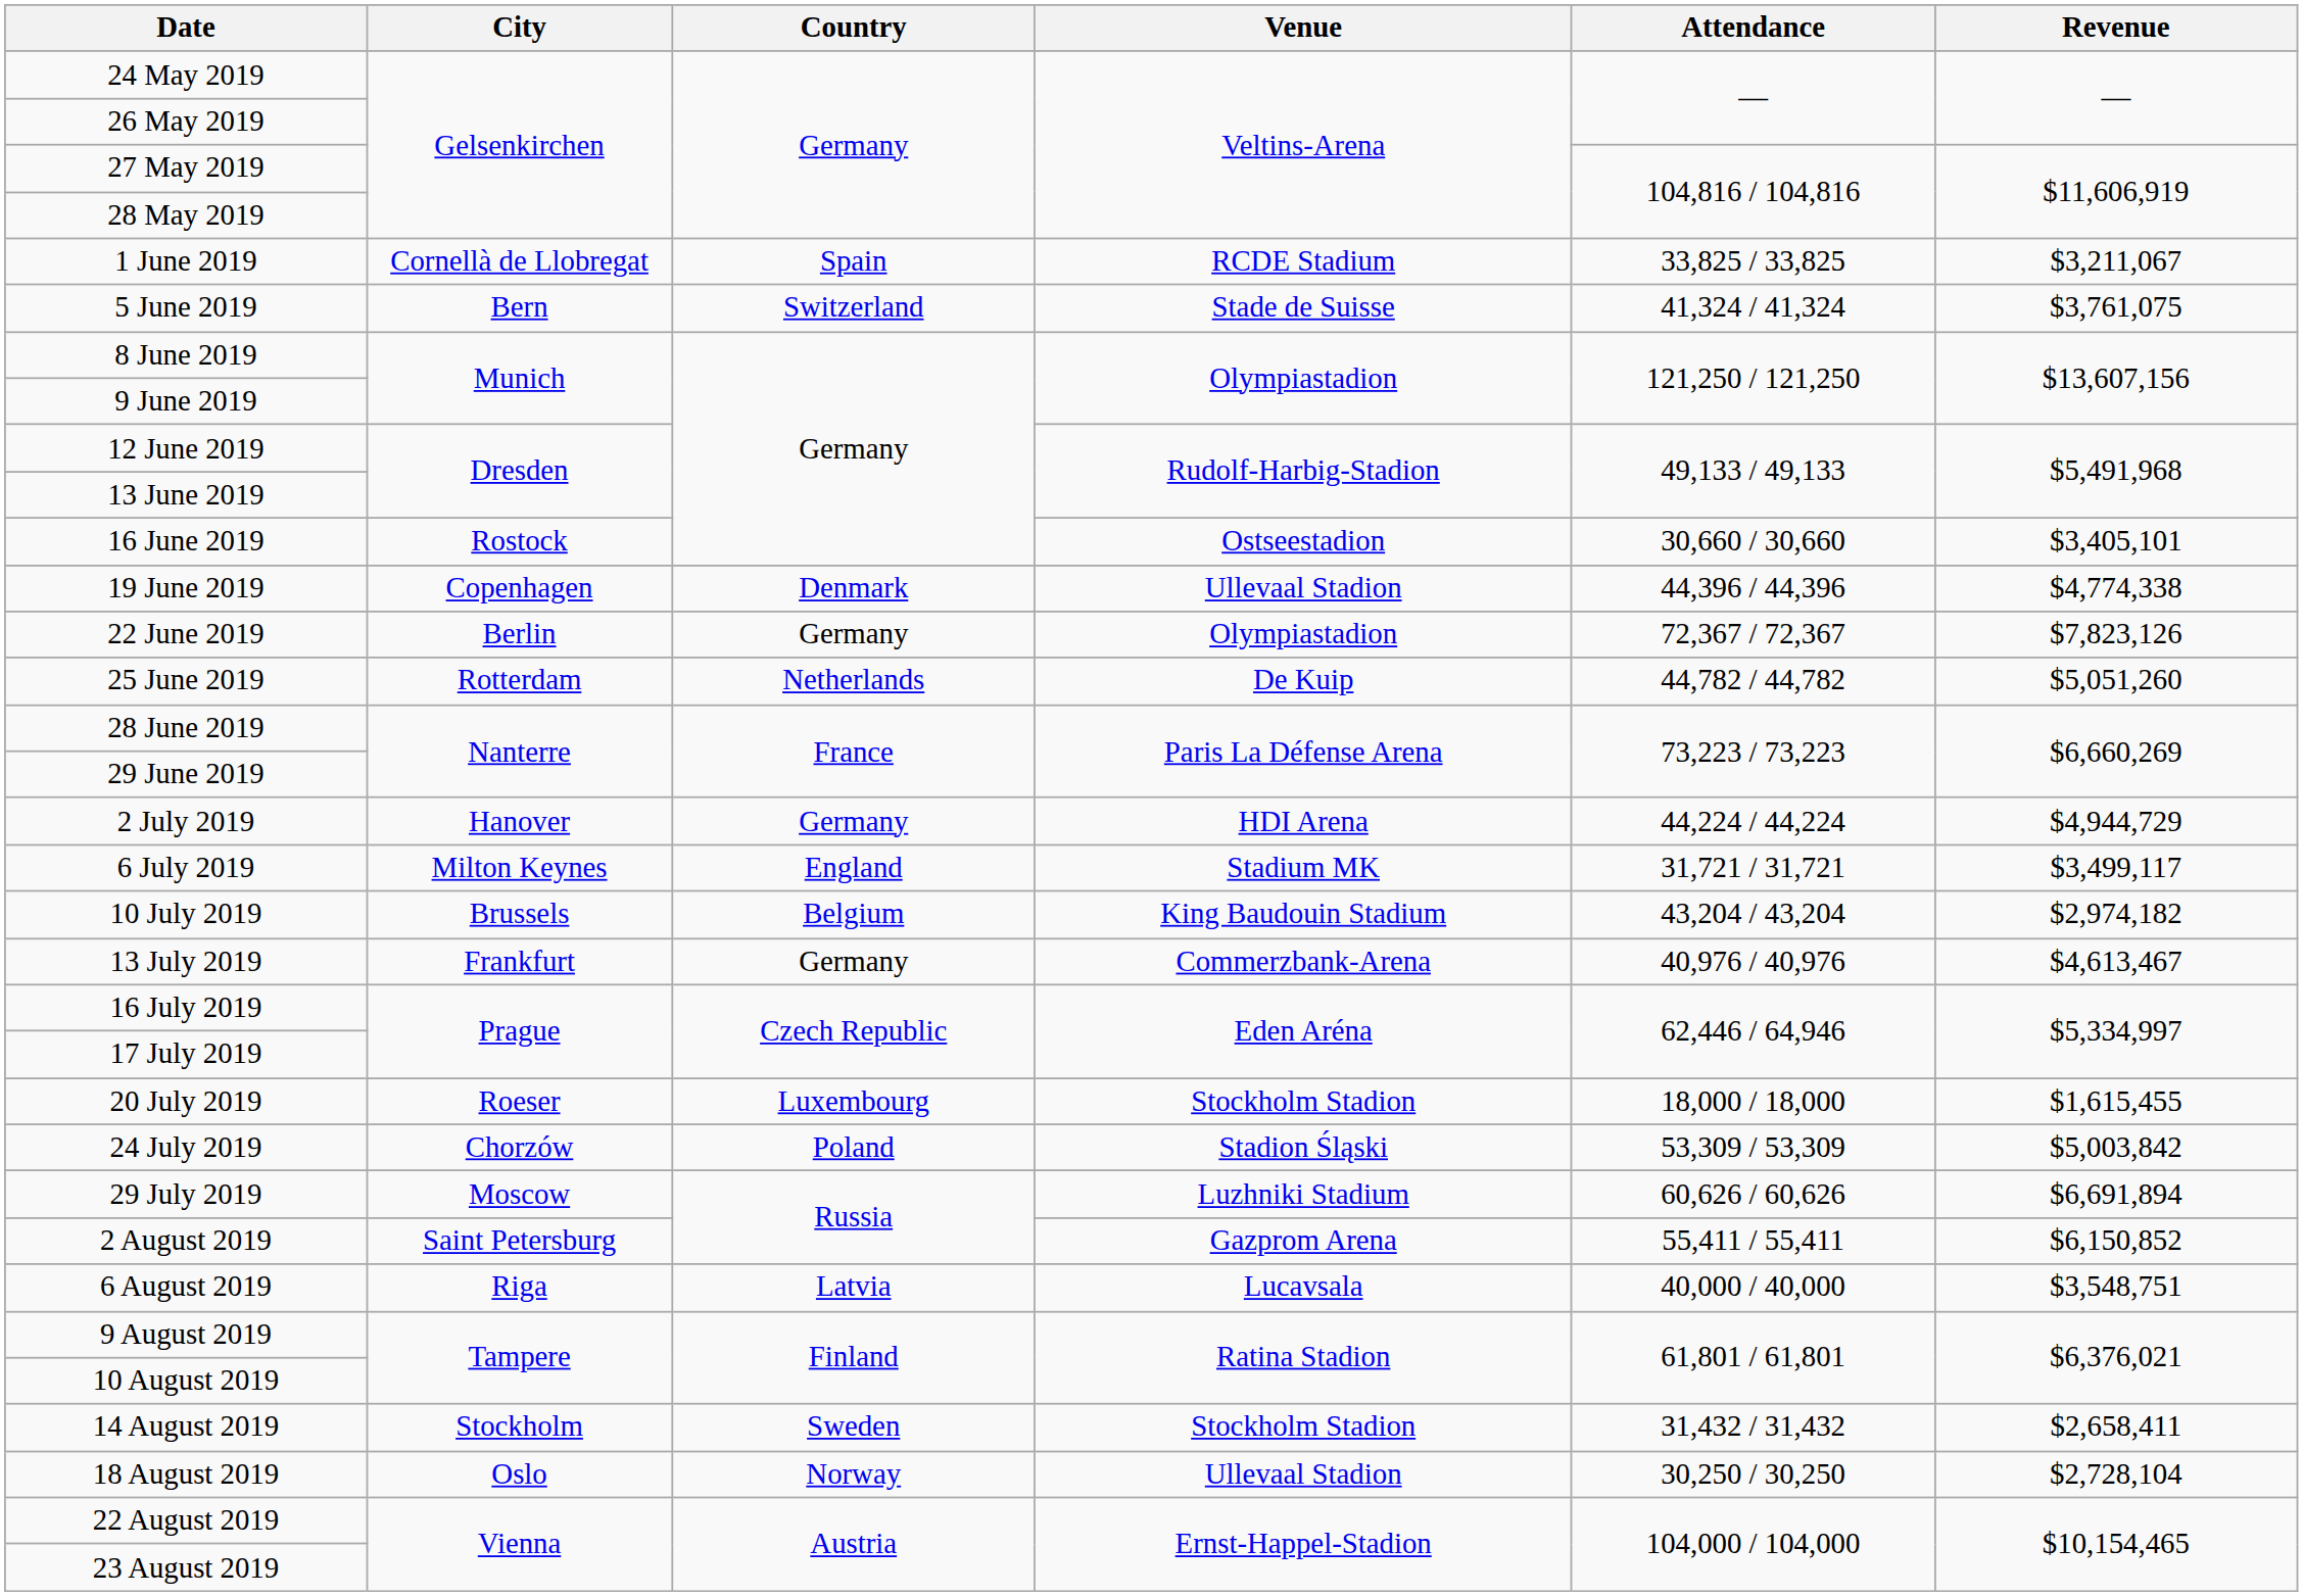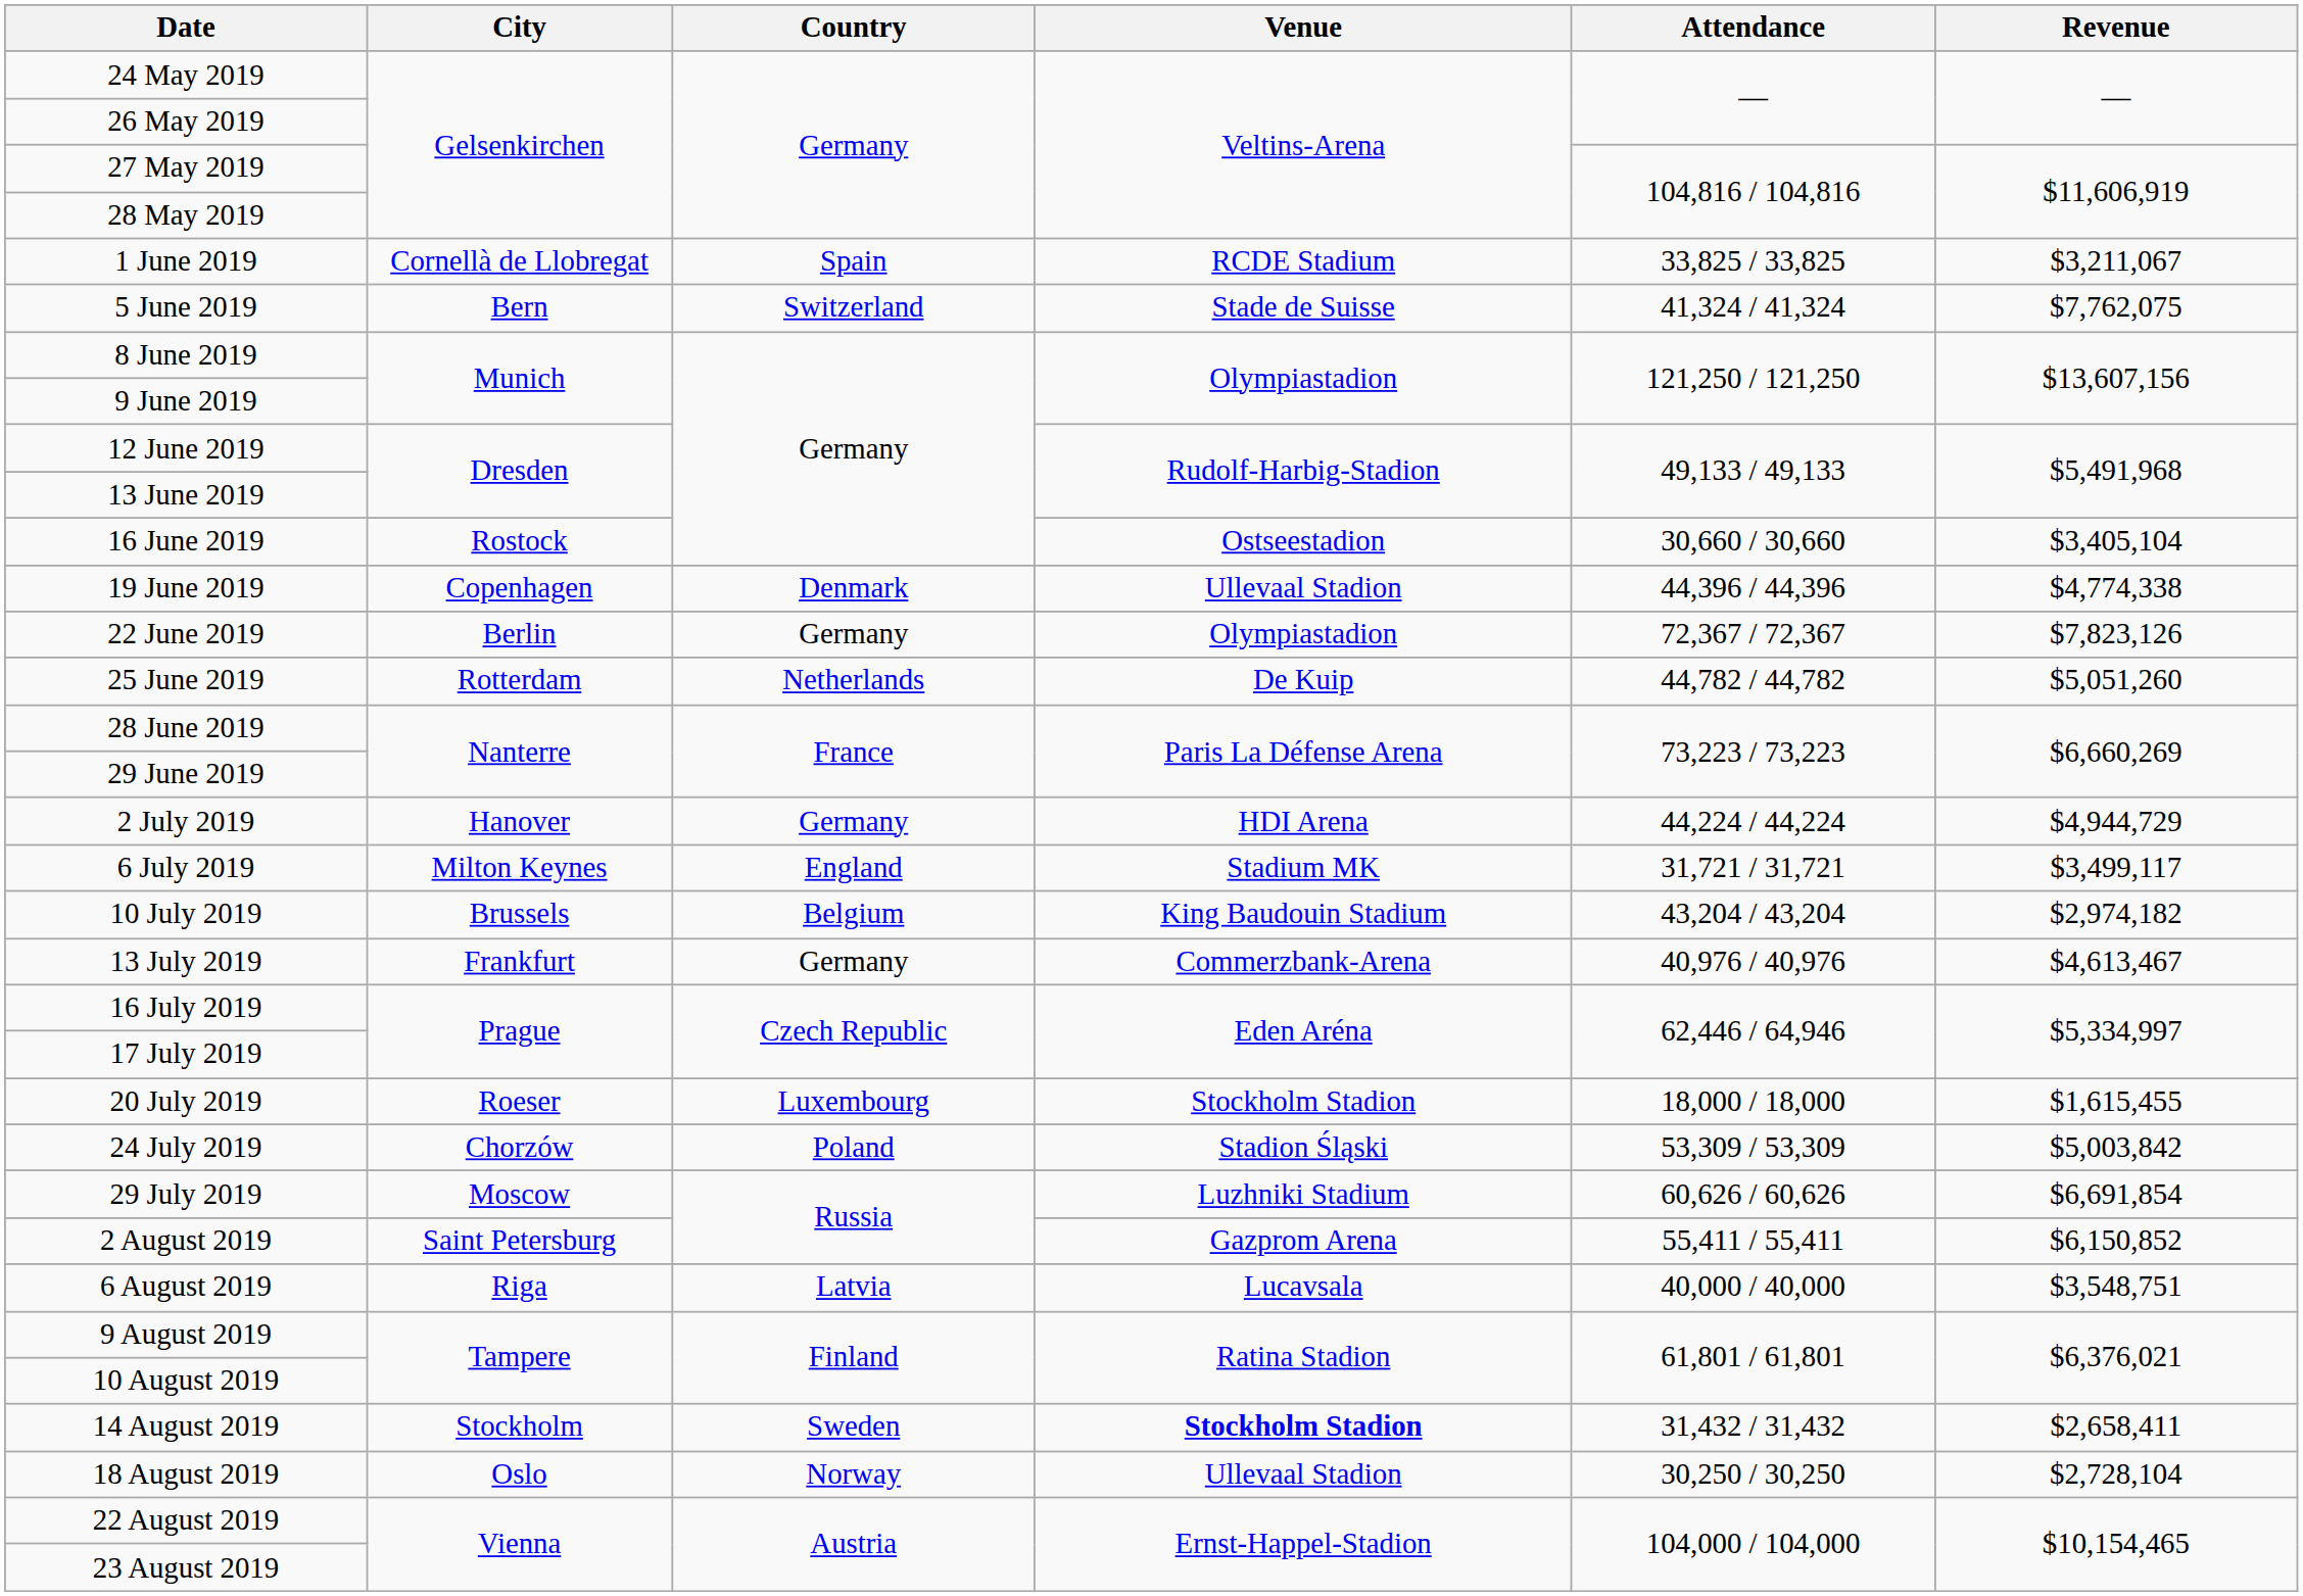 <table class="wikitable" style="text-align:center;">
 <tr>
 <th scope="col" style="width:12em;">Date</th>
 <th scope="col" style="width:10em;">City</th>
 <th scope="col" style="width:12em;">Country</th>
 <th scope="col" style="width:18em;">Venue</th>
 <th scope="col" style="width:12em;">Attendance</th>
 <th scope="col" style="width:12em;">Revenue</th>
 </tr>
 <tr>
 <td>24 May 2019</td>
 <td rowspan="4"><a href='#'>Gelsenkirchen</a></td>
 <td rowspan="4"><a href='#'>Germany</a></td>
 <td rowspan="4"><a href='#'>Veltins-Arena</a></td>
 <td rowspan="2">—</td>
 <td rowspan="2">—</td>
 </tr>
 <tr>
 <td>26 May 2019</td>
 </tr>
 <tr>
 <td>27 May 2019</td>
 <td rowspan="2">104,816 / 104,816</td>
 <td rowspan="2">$11,606,919</td>
 </tr>
 <tr>
 <td>28 May 2019</td>
 </tr>
 <tr>
 <td>1 June 2019</td>
 <td><a href='#'>Cornellà de Llobregat</a></td>
 <td><a href='#'>Spain</a></td>
 <td><a href='#'>RCDE Stadium</a></td>
 <td>33,825 / 33,825</td>
 <td>$3,211,067</td>
 </tr>
 <tr>
 <td>5 June 2019</td>
 <td><a href='#'>Bern</a></td>
 <td><a href='#'>Switzerland</a></td>
 <td><a href='#'>Stade de Suisse</a></td>
 <td>41,324 / 41,324</td>
-<td>$3,761,075</td>
+<td>$7,762,075</td>
 </tr>
 <tr>
 <td>8 June 2019</td>
 <td rowspan="2"><a href='#'>Munich</a></td>
 <td rowspan="5">Germany</td>
 <td rowspan="2"><a href='#'>Olympiastadion</a></td>
 <td rowspan="2">121,250 / 121,250</td>
 <td rowspan="2">$13,607,156</td>
 </tr>
 <tr>
 <td>9 June 2019</td>
 </tr>
 <tr>
 <td>12 June 2019</td>
 <td rowspan="2"><a href='#'>Dresden</a></td>
 <td rowspan="2"><a href='#'>Rudolf-Harbig-Stadion</a></td>
 <td rowspan="2">49,133 / 49,133</td>
 <td rowspan="2">$5,491,968</td>
 </tr>
 <tr>
 <td>13 June 2019</td>
 </tr>
 <tr>
 <td>16 June 2019</td>
 <td><a href='#'>Rostock</a></td>
 <td><a href='#'>Ostseestadion</a></td>
 <td>30,660 / 30,660</td>
-<td>$3,405,101</td>
+<td>$3,405,104</td>
 </tr>
 <tr>
 <td>19 June 2019</td>
 <td><a href='#'>Copenhagen</a></td>
 <td><a href='#'>Denmark</a></td>
 <td><a href='#'>Ullevaal Stadion</a></td>
 <td>44,396 / 44,396</td>
 <td>$4,774,338</td>
 </tr>
 <tr>
 <td>22 June 2019</td>
 <td><a href='#'>Berlin</a></td>
 <td>Germany</td>
 <td><a href='#'>Olympiastadion</a></td>
 <td>72,367 / 72,367</td>
 <td>$7,823,126</td>
 </tr>
 <tr>
 <td>25 June 2019</td>
 <td><a href='#'>Rotterdam</a></td>
 <td><a href='#'>Netherlands</a></td>
 <td><a href='#'>De Kuip</a></td>
 <td>44,782 / 44,782</td>
 <td>$5,051,260</td>
 </tr>
 <tr>
 <td>28 June 2019</td>
 <td rowspan="2"><a href='#'>Nanterre</a></td>
 <td rowspan="2"><a href='#'>France</a></td>
 <td rowspan="2"><a href='#'>Paris La Défense Arena</a></td>
 <td rowspan="2">73,223 / 73,223</td>
 <td rowspan="2">$6,660,269</td>
 </tr>
 <tr>
 <td>29 June 2019</td>
 </tr>
 <tr>
 <td>2 July 2019</td>
 <td><a href='#'>Hanover</a></td>
 <td><a href='#'>Germany</a></td>
 <td><a href='#'>HDI Arena</a></td>
 <td>44,224 / 44,224</td>
 <td>$4,944,729</td>
 </tr>
 <tr>
 <td>6 July 2019</td>
 <td><a href='#'>Milton Keynes</a></td>
 <td><a href='#'>England</a></td>
 <td><a href='#'>Stadium MK</a></td>
 <td>31,721 / 31,721</td>
 <td>$3,499,117</td>
 </tr>
 <tr>
 <td>10 July 2019</td>
 <td><a href='#'>Brussels</a></td>
 <td><a href='#'>Belgium</a></td>
 <td><a href='#'>King Baudouin Stadium</a></td>
 <td>43,204 / 43,204</td>
 <td>$2,974,182</td>
 </tr>
 <tr>
 <td>13 July 2019</td>
 <td><a href='#'>Frankfurt</a></td>
 <td>Germany</td>
 <td><a href='#'>Commerzbank-Arena</a></td>
 <td>40,976 / 40,976</td>
 <td>$4,613,467</td>
 </tr>
 <tr>
 <td>16 July 2019</td>
 <td rowspan="2"><a href='#'>Prague</a></td>
 <td rowspan="2"><a href='#'>Czech Republic</a></td>
 <td rowspan="2"><a href='#'>Eden Aréna</a></td>
 <td rowspan="2">62,446 / 64,946</td>
 <td rowspan="2">$5,334,997</td>
 </tr>
 <tr>
 <td>17 July 2019</td>
 </tr>
 <tr>
 <td>20 July 2019</td>
 <td><a href='#'>Roeser</a></td>
 <td><a href='#'>Luxembourg</a></td>
 <td><a href='#'>Stockholm Stadion</a></td>
 <td>18,000 / 18,000</td>
 <td>$1,615,455</td>
 </tr>
 <tr>
 <td>24 July 2019</td>
 <td><a href='#'>Chorzów</a></td>
 <td><a href='#'>Poland</a></td>
 <td><a href='#'>Stadion Śląski</a></td>
 <td>53,309 / 53,309</td>
 <td>$5,003,842</td>
 </tr>
 <tr>
 <td>29 July 2019</td>
 <td><a href='#'>Moscow</a></td>
 <td rowspan="2"><a href='#'>Russia</a></td>
 <td><a href='#'>Luzhniki Stadium</a></td>
 <td>60,626 / 60,626</td>
-<td>$6,691,894</td>
+<td>$6,691,854</td>
 </tr>
 <tr>
 <td>2 August 2019</td>
 <td><a href='#'>Saint Petersburg</a></td>
 <td><a href='#'>Gazprom Arena</a></td>
 <td>55,411 / 55,411</td>
 <td>$6,150,852</td>
 </tr>
 <tr>
 <td>6 August 2019</td>
 <td><a href='#'>Riga</a></td>
 <td><a href='#'>Latvia</a></td>
 <td><a href='#'>Lucavsala</a></td>
 <td>40,000 / 40,000</td>
 <td>$3,548,751</td>
 </tr>
 <tr>
 <td>9 August 2019</td>
 <td rowspan="2"><a href='#'>Tampere</a></td>
 <td rowspan="2"><a href='#'>Finland</a></td>
 <td rowspan="2"><a href='#'>Ratina Stadion</a></td>
 <td rowspan="2">61,801 / 61,801</td>
 <td rowspan="2">$6,376,021</td>
 </tr>
 <tr>
 <td>10 August 2019</td>
 </tr>
 <tr>
 <td>14 August 2019</td>
 <td><a href='#'>Stockholm</a></td>
 <td><a href='#'>Sweden</a></td>
-<td><a href='#'>Stockholm Stadion</a></td>
+<td><strong><a href='#'>Stockholm Stadion</a></strong></td>
 <td>31,432 / 31,432</td>
 <td>$2,658,411</td>
 </tr>
 <tr>
 <td>18 August 2019</td>
 <td><a href='#'>Oslo</a></td>
 <td><a href='#'>Norway</a></td>
 <td><a href='#'>Ullevaal Stadion</a></td>
 <td>30,250 / 30,250</td>
 <td>$2,728,104</td>
 </tr>
 <tr>
 <td>22 August 2019</td>
 <td rowspan="2"><a href='#'>Vienna</a></td>
 <td rowspan="2"><a href='#'>Austria</a></td>
 <td rowspan="2"><a href='#'>Ernst-Happel-Stadion</a></td>
 <td rowspan="2">104,000  / 104,000</td>
 <td rowspan="2">$10,154,465</td>
 </tr>
 <tr>
 <td>23 August 2019</td>
 </tr>
 </table>
